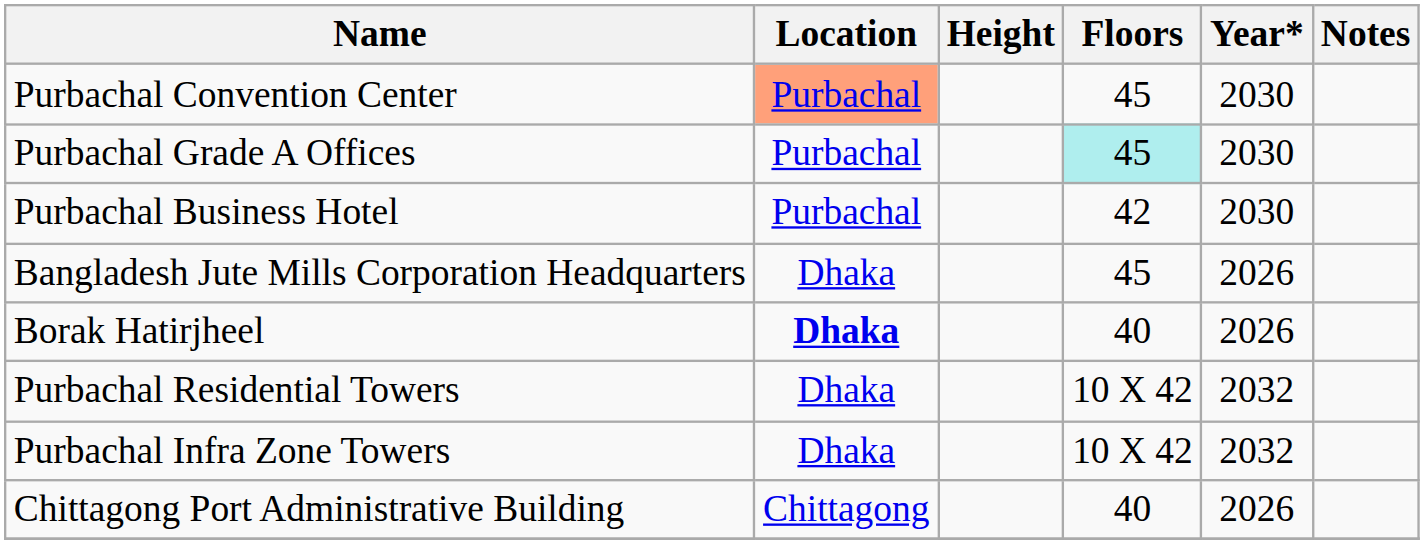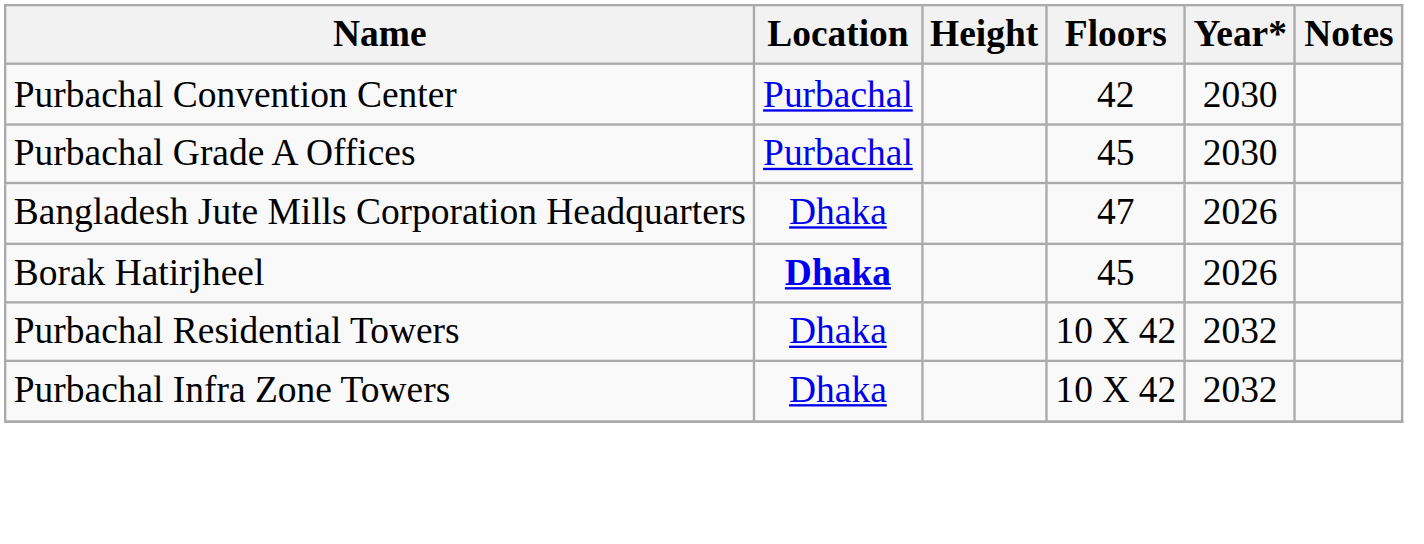 <table class="wikitable sortable mw-datatable static-row-numbers" style="text-align:center">
 <tr>
 <th>Name</th>
 <th>Location</th>
 <th>Height<br></th>
 <th>Floors</th>
 <th>Year*<br></th>
 <th class="unsortable">Notes</th>
 </tr>
 <tr>
 <td align=left>Purbachal Convention Center</td>
-<td style="background: lightsalmon;"><a href='#'>Purbachal</a></td>
+<td><a href='#'>Purbachal</a></td>
 <td></td>
-<td>45</td>
+<td>42</td>
 <td>2030</td>
 <td align=left></td>
 </tr>
 <tr>
 <td align=left>Purbachal Grade A Offices</td>
 <td><a href='#'>Purbachal</a></td>
 <td></td>
-<td style="background: paleturquoise;">45</td>
-<td>2030</td>
-<td align=left></td>
-</tr>
-<tr>
-<td align=left>Purbachal Business Hotel</td>
-<td><a href='#'>Purbachal</a></td>
-<td></td>
-<td>42</td>
+<td>45</td>
 <td>2030</td>
 <td align=left></td>
 </tr>
 <tr>
 <td align=left>Bangladesh Jute Mills Corporation Headquarters</td>
 <td><a href='#'>Dhaka</a></td>
 <td></td>
-<td>45</td>
+<td>47</td>
 <td>2026</td>
 <td align=left></td>
 </tr>
 <tr>
 <td align=left>Borak Hatirjheel</td>
 <td><strong><a href='#'>Dhaka</a></strong></td>
 <td></td>
-<td>40</td>
+<td>45</td>
 <td>2026</td>
 <td align=left></td>
 </tr>
 <tr>
 <td align=left>Purbachal Residential Towers</td>
 <td><a href='#'>Dhaka</a></td>
 <td></td>
 <td>10 X 42</td>
 <td>2032</td>
 <td align=left></td>
 </tr>
 <tr>
 <td align=left>Purbachal Infra Zone Towers</td>
 <td><a href='#'>Dhaka</a></td>
 <td></td>
 <td>10 X 42</td>
 <td>2032</td>
 <td align=left></td>
 </tr>
 <tr>
-<td align=left>Chittagong Port Administrative Building</td>
-<td><a href='#'>Chittagong</a></td>
-<td></td>
-<td>40</td>
-<td>2026</td>
-<td align=left></td>
-</tr>
-<tr>
 </tr>
 </table>
